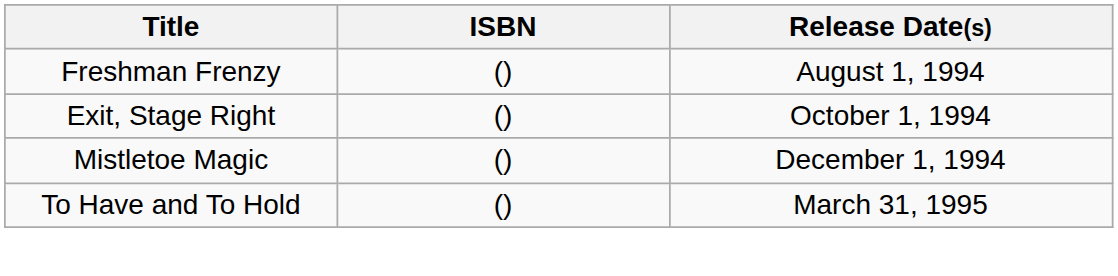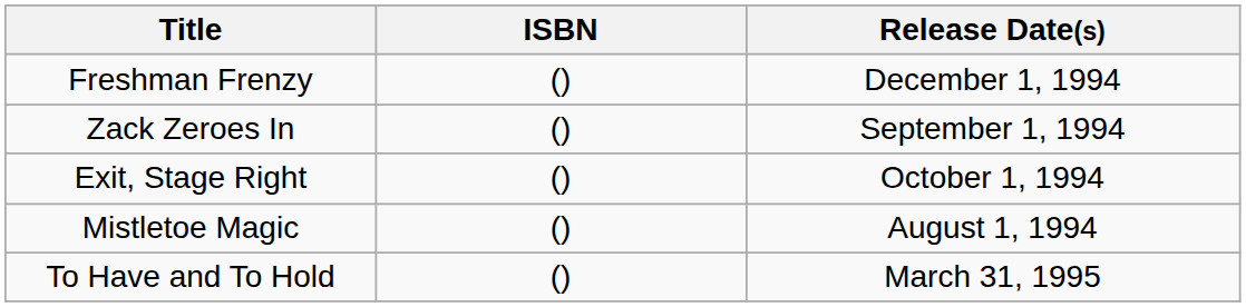 <table class="wikitable" style="width:40%; text-align:Center;">
 <tr>
 <th rowspan="1" width="15%">Title</th>
 <th rowspan="1" width="15%">ISBN</th>
 <th rowspan="1" width="20%">Release Date<small>(s)</small></th>
 </tr>
 <tr>
 <td>Freshman Frenzy</td>
 <td>()</td>
-<td>August 1, 1994</td>
+<td>December 1, 1994</td>
+</tr>
+<tr>
+<td>Zack Zeroes In</td>
+<td>()</td>
+<td>September 1, 1994</td>
 </tr>
 <tr>
 <td>Exit, Stage Right</td>
 <td>()</td>
 <td>October 1, 1994</td>
 </tr>
 <tr>
 <td>Mistletoe Magic</td>
 <td>()</td>
-<td>December 1, 1994</td>
+<td>August 1, 1994</td>
 </tr>
 <tr>
 <td>To Have and To Hold</td>
 <td>()</td>
 <td>March 31, 1995</td>
 </tr>
 </table>
